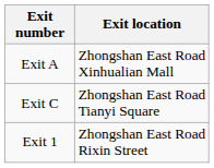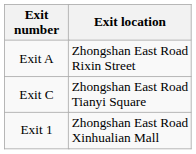 <table class="wikitable">
 <tr>
 <th scope="col" style="width: 70px" colspan="2">Exit number</th>
 <th>Exit location</th>
 </tr>
 <tr>
 <td align="center" colspan="2">Exit A</td>
-<td>Zhongshan East Road<br>Xinhualian Mall</td>
+<td>Zhongshan East Road<br>Rixin Street</td>
 </tr>
 <tr>
 <td align="center" colspan="2">Exit C </td>
 <td>Zhongshan East Road<br>Tianyi Square</td>
 </tr>
 <tr>
 <td align="center" colspan="2">Exit 1</td>
-<td>Zhongshan East Road<br>Rixin Street</td>
+<td>Zhongshan East Road<br>Xinhualian Mall</td>
 </tr>
 </table>
